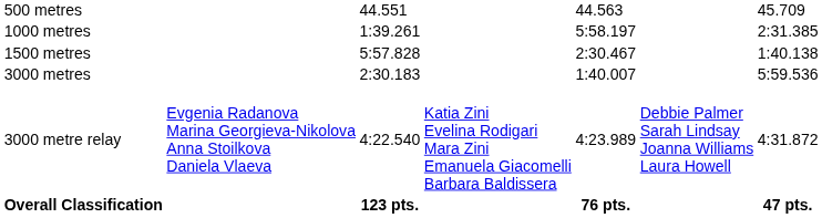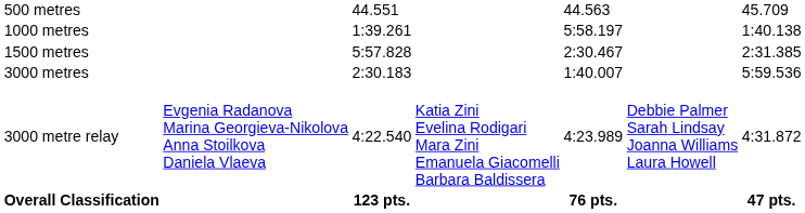 <table>
 <tr>
 <td>500 metres</td>
 <td></td>
 <td>44.551</td>
 <td></td>
 <td>44.563</td>
 <td></td>
 <td>45.709</td>
 </tr>
 <tr>
 <td>1000 metres</td>
 <td></td>
 <td>1:39.261</td>
 <td></td>
 <td>5:58.197</td>
 <td></td>
-<td>2:31.385</td>
+<td>1:40.138</td>
 </tr>
 <tr>
 <td>1500 metres</td>
 <td></td>
 <td>5:57.828</td>
 <td></td>
 <td>2:30.467</td>
 <td></td>
-<td>1:40.138</td>
+<td>2:31.385</td>
 </tr>
 <tr>
 <td>3000 metres</td>
 <td></td>
 <td>2:30.183</td>
 <td></td>
 <td>1:40.007</td>
 <td></td>
 <td>5:59.536</td>
 </tr>
 <tr>
 <td>3000 metre relay</td>
 <td valign=top><br><a href='#'>Evgenia Radanova</a><br><a href='#'>Marina Georgieva-Nikolova</a><br><a href='#'>Anna Stoilkova</a><br><a href='#'>Daniela Vlaeva</a></td>
 <td>4:22.540</td>
 <td valign=top><br><a href='#'>Katia Zini</a><br><a href='#'>Evelina Rodigari</a><br><a href='#'>Mara Zini</a><br><a href='#'>Emanuela Giacomelli</a><br><a href='#'>Barbara Baldissera</a></td>
 <td>4:23.989</td>
 <td valign=top><br><a href='#'>Debbie Palmer</a><br><a href='#'>Sarah Lindsay</a><br><a href='#'>Joanna Williams</a><br><a href='#'>Laura Howell</a></td>
 <td>4:31.872</td>
 </tr>
 <tr>
 <th>Overall Classification</th>
 <th></th>
 <th>123 pts.</th>
 <th></th>
 <th>76 pts.</th>
 <th></th>
 <th>47 pts.</th>
 </tr>
 </table>
